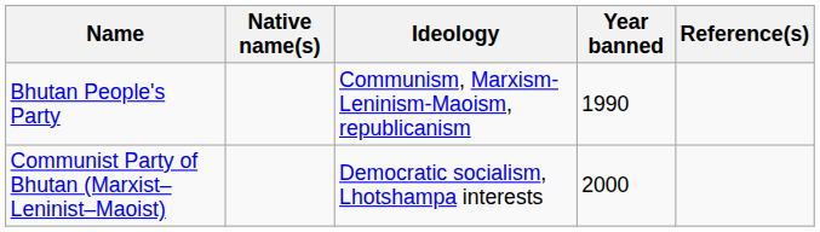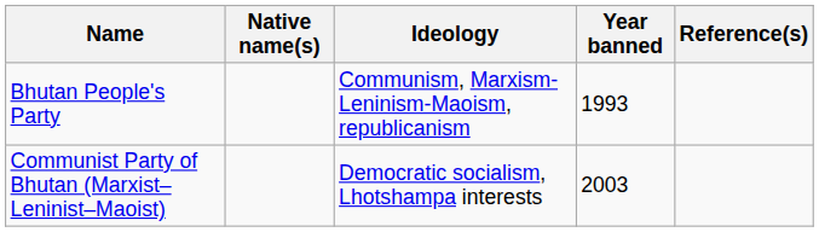 <table class="wikitable sortable">
 <tr>
 <th>Name</th>
 <th>Native name(s)</th>
 <th>Ideology</th>
 <th>Year banned</th>
 <th>Reference(s)</th>
 </tr>
 <tr>
 <td><a href='#'>Bhutan People's Party</a></td>
 <td></td>
 <td><a href='#'>Communism</a>, <a href='#'>Marxism-Leninism-Maoism</a>, <a href='#'>republicanism</a></td>
-<td>1990</td>
+<td>1993</td>
 <td></td>
 </tr>
 <tr>
 <td><a href='#'>Communist Party of Bhutan (Marxist–Leninist–Maoist)</a></td>
 <td></td>
 <td><a href='#'>Democratic socialism</a>, <a href='#'>Lhotshampa</a> interests</td>
-<td>2000</td>
+<td>2003</td>
 <td></td>
 </tr>
 </table>
